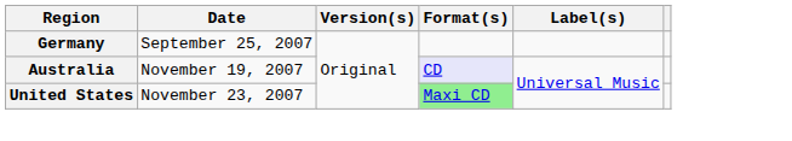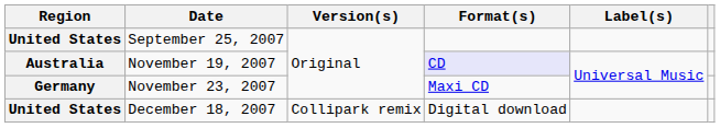 <table class="wikitable plainrowheaders">
 <tr>
 <th scope="col">Region</th>
 <th scope="col">Date</th>
 <th scope="col">Version(s)</th>
 <th scope="col">Format(s)</th>
 <th scope="col">Label(s)</th>
 <th scope="col"></th>
 </tr>
 <tr>
-<th scope="row">Germany</th>
+<th scope="row">United States</th>
 <td>September 25, 2007</td>
 <td rowspan="3">Original</td>
 <td></td>
 <td></td>
 <td></td>
 </tr>
 <tr>
 <th scope="row">Australia</th>
 <td>November 19, 2007</td>
 <td style="background: lavender;"><a href='#'>CD</a></td>
 <td rowspan="2"><a href='#'>Universal Music</a></td>
 <td></td>
 </tr>
 <tr>
+<th scope="row">Germany</th>
+<td>November 23, 2007</td>
+<td><a href='#'>Maxi CD</a></td>
+<td></td>
+</tr>
+<tr>
 <th scope="row">United States</th>
-<td>November 23, 2007</td>
-<td style="background: lightgreen;"><a href='#'>Maxi CD</a></td>
+<td>December 18, 2007</td>
+<td>Collipark remix</td>
+<td>Digital download </td>
+<td></td>
 <td></td>
 </tr>
 </table>
